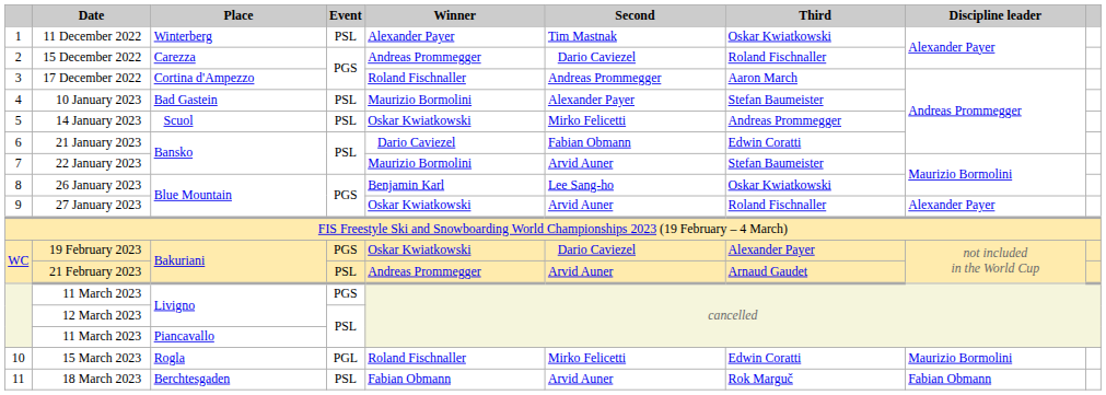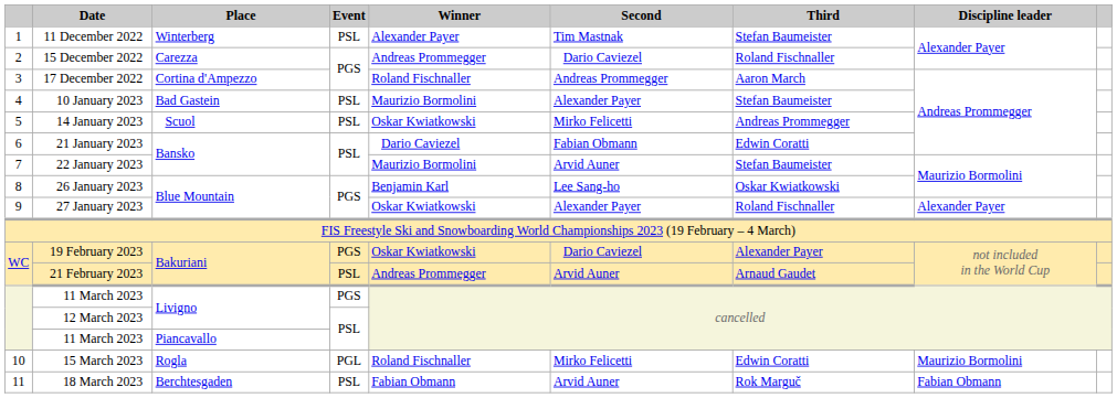 <table class="wikitable plainrowheaders" style="background:#fff; font-size:86%; line-height:16px; border:grey solid 1px; border-collapse:collapse;">
 <tr>
 <th scope="col" style="background:#ccc; width=30 px;"></th>
 <th scope="col" style="background:#ccc; width:120px;">Date</th>
 <th scope="col" style="background:#ccc; width:180px;">Place</th>
 <th scope="col" style="background:#ccc; width:30px;">Event</th>
 <th scope="col" style="background:#ccc; width:185px;">Winner</th>
 <th scope="col" style="background:#ccc; width:185px;">Second</th>
 <th scope="col" style="background:#ccc; width:185px;">Third</th>
 <th scope="col" style="background:#ccc; width:185px;">Discipline leader</th>
 <th scope="col" style="background:#ccc; width:10px;"></th>
 </tr>
 <tr>
 <td align="center">1</td>
 <td align="right">11 December 2022  </td>
 <td> <a href='#'>Winterberg</a></td>
 <td align="center">PSL</td>
 <td> <a href='#'>Alexander Payer</a></td>
 <td> <a href='#'>Tim Mastnak</a></td>
-<td> <a href='#'>Oskar Kwiatkowski</a></td>
+<td> <a href='#'>Stefan Baumeister</a></td>
 <td rowspan=2> <a href='#'>Alexander Payer</a></td>
 <td></td>
 </tr>
 <tr>
 <td align="center">2</td>
 <td align="right">15 December 2022  </td>
 <td> <a href='#'>Carezza</a></td>
 <td rowspan=2 align="center">PGS</td>
 <td> <a href='#'>Andreas Prommegger</a></td>
 <td>   <a href='#'>Dario Caviezel</a></td>
 <td> <a href='#'>Roland Fischnaller</a></td>
 <td></td>
 </tr>
 <tr>
 <td align="center">3</td>
 <td align="right">17 December 2022  </td>
 <td> <a href='#'>Cortina d'Ampezzo</a></td>
 <td> <a href='#'>Roland Fischnaller</a></td>
 <td> <a href='#'>Andreas Prommegger</a></td>
 <td> <a href='#'>Aaron March</a></td>
 <td rowspan=4> <a href='#'>Andreas Prommegger</a></td>
 <td></td>
 </tr>
 <tr>
 <td align="center">4</td>
 <td align="right">10 January 2023  </td>
 <td> <a href='#'>Bad Gastein</a></td>
 <td align="center">PSL</td>
 <td> <a href='#'>Maurizio Bormolini</a></td>
 <td> <a href='#'>Alexander Payer</a></td>
 <td> <a href='#'>Stefan Baumeister</a></td>
 <td></td>
 </tr>
 <tr>
 <td align="center">5</td>
 <td align="right">14 January 2023  </td>
 <td>   <a href='#'>Scuol</a></td>
 <td align="center">PSL</td>
 <td> <a href='#'>Oskar Kwiatkowski</a></td>
 <td> <a href='#'>Mirko Felicetti</a></td>
 <td> <a href='#'>Andreas Prommegger</a></td>
 <td></td>
 </tr>
 <tr>
 <td align="center">6</td>
 <td align="right">21 January 2023  </td>
 <td rowspan=2> <a href='#'>Bansko</a></td>
 <td rowspan=2 align="center">PSL</td>
 <td>   <a href='#'>Dario Caviezel</a></td>
 <td> <a href='#'>Fabian Obmann</a></td>
 <td> <a href='#'>Edwin Coratti</a></td>
 <td></td>
 </tr>
 <tr>
 <td align="center">7</td>
 <td align="right">22 January 2023  </td>
 <td> <a href='#'>Maurizio Bormolini</a></td>
 <td> <a href='#'>Arvid Auner</a></td>
 <td> <a href='#'>Stefan Baumeister</a></td>
 <td rowspan="2"> <a href='#'>Maurizio Bormolini</a></td>
 <td></td>
 </tr>
 <tr>
 <td align="center">8</td>
 <td align="right">26 January 2023  </td>
 <td rowspan=2> <a href='#'>Blue Mountain</a></td>
 <td rowspan=2 align="center">PGS</td>
 <td> <a href='#'>Benjamin Karl</a></td>
 <td> <a href='#'>Lee Sang-ho</a></td>
 <td> <a href='#'>Oskar Kwiatkowski</a></td>
 <td></td>
 </tr>
 <tr>
 <td align="center">9</td>
 <td align="right">27 January 2023  </td>
 <td> <a href='#'>Oskar Kwiatkowski</a></td>
-<td style="border-bottom-width:3px"> <a href='#'>Arvid Auner</a></td>
+<td> <a href='#'>Alexander Payer</a></td>
 <td> <a href='#'>Roland Fischnaller</a></td>
 <td> <a href='#'>Alexander Payer</a></td>
 <td></td>
 </tr>
 <tr style="background:#FFEBAD">
 <td align=center style="border-top-width:3px" colspan=11><a href='#'>FIS Freestyle Ski and Snowboarding World Championships 2023</a> (19 February – 4 March)</td>
 </tr>
 <tr style="background:#FFEBAD">
 <td rowspan=2 align="center" style=color:#696969 style="border-bottom-width:3px"><a href='#'>WC</a></td>
 <td align="right">19 February 2023  </td>
 <td rowspan=2 style="border-bottom-width:3px"> <a href='#'>Bakuriani</a></td>
 <td align="center">PGS</td>
 <td> <a href='#'>Oskar Kwiatkowski</a></td>
 <td>   <a href='#'>Dario Caviezel</a></td>
 <td> <a href='#'>Alexander Payer</a></td>
 <td rowspan=2 align="center" style=color:#696969 style="border-bottom-width:3px"><em>not included<br>in the World Cup</em></td>
 <td></td>
 </tr>
 <tr style="background:#FFEBAD">
 <td style="border-bottom-width:3px" align="right">21 February 2023  </td>
 <td style="border-bottom-width:3px" align="center">PSL</td>
 <td style="border-bottom-width:3px"> <a href='#'>Andreas Prommegger</a></td>
 <td style="border-bottom-width:3px"> <a href='#'>Arvid Auner</a></td>
 <td style="border-bottom-width:3px"> <a href='#'>Arnaud Gaudet</a></td>
 <td style="border-bottom-width:3px"></td>
 </tr>
 <tr>
 <td rowspan=3 bgcolor="F5F5DC"></td>
 <td align="right">11 March 2023  </td>
 <td rowspan=2> <a href='#'>Livigno</a></td>
 <td align="center">PGS</td>
 <td rowspan=3 colspan=5 align=center bgcolor="F5F5DC" style=color:#696969><em>cancelled</em></td>
 </tr>
 <tr>
 <td align="right">12 March 2023  </td>
 <td rowspan=2 align="center">PSL</td>
 </tr>
 <tr>
 <td align="right">11 March 2023  </td>
 <td> <a href='#'>Piancavallo</a></td>
 </tr>
 <tr>
 <td align="center">10</td>
 <td align="right">15 March 2023  </td>
 <td> <a href='#'>Rogla</a></td>
 <td align="center">PGL</td>
 <td> <a href='#'>Roland Fischnaller</a></td>
 <td> <a href='#'>Mirko Felicetti</a></td>
 <td> <a href='#'>Edwin Coratti</a></td>
 <td> <a href='#'>Maurizio Bormolini</a></td>
 <td></td>
 </tr>
 <tr>
 <td align="center">11</td>
 <td align="right">18 March 2023  </td>
 <td> <a href='#'>Berchtesgaden</a></td>
 <td align="center">PSL</td>
 <td> <a href='#'>Fabian Obmann</a></td>
 <td> <a href='#'>Arvid Auner</a></td>
 <td> <a href='#'>Rok Marguč</a></td>
 <td> <a href='#'>Fabian Obmann</a></td>
 <td></td>
 </tr>
 </table>
